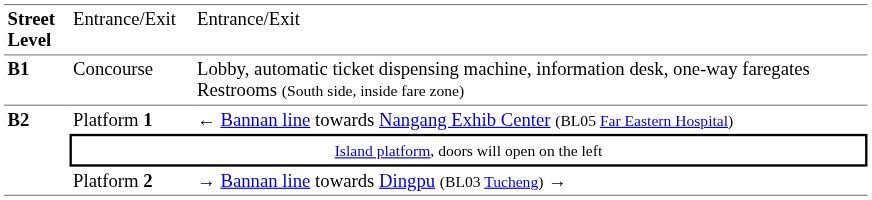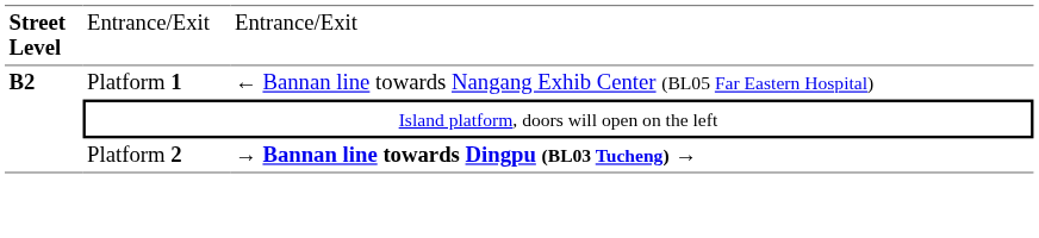 <table table border=0 cellspacing=0 cellpadding=3>
 <tr>
 <td style="border-top:solid 1px gray;border-bottom:solid 1px gray;" width=50 valign=top><strong>Street Level</strong></td>
 <td style="border-top:solid 1px gray;border-bottom:solid 1px gray;" width=100 valign=top>Entrance/Exit</td>
 <td style="border-top:solid 1px gray;border-bottom:solid 1px gray;" width=570 valign=top>Entrance/Exit</td>
-</tr>
-<tr>
-<td style="border-bottom:solid 1px gray;" width=50 valign=top><strong>B1</strong></td>
-<td style="border-bottom:solid 1px gray;" width=100 valign=top>Concourse</td>
-<td style="border-bottom:solid 1px gray;" width=570 valign=top>Lobby, automatic ticket dispensing machine, information desk, one-way faregates<br>Restrooms <small>(South side, inside fare zone)</small></td>
 </tr>
 <tr>
 <td style="border-bottom:solid 1px gray;" rowspan=3 valign=top><strong>B2</strong></td>
 <td>Platform <span><strong>1</strong></span></td>
 <td>←  <a href='#'>Bannan line</a> towards <a href='#'>Nangang Exhib Center</a> <small>(BL05 <a href='#'>Far Eastern Hospital</a>)</small></td>
 </tr>
 <tr>
 <td style="border-top:solid 2px black;border-right:solid 2px black;border-left:solid 2px black;border-bottom:solid 2px black;text-align:center;" colspan=2><small><a href='#'>Island platform</a>, doors will open on the left</small></td>
 </tr>
 <tr>
 <td style="border-bottom:solid 1px gray;">Platform <span><strong>2</strong></span></td>
-<td style="border-bottom:solid 1px gray;"><span>→</span>  <a href='#'>Bannan line</a> towards <a href='#'>Dingpu</a> <small>(BL03 <a href='#'>Tucheng</a>)</small> →</td>
+<td style="border-bottom:solid 1px gray;"><strong><span>→</span>  <a href='#'>Bannan line</a> towards <a href='#'>Dingpu</a> <small>(BL03 <a href='#'>Tucheng</a>)</small> →</strong></td>
 </tr>
 </table>
